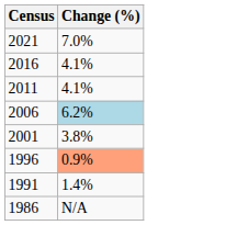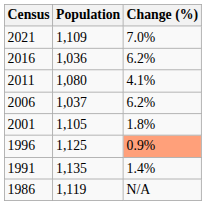 <table class="wikitable">
 <tr>
 <th>Census</th>
+<th>Population</th>
 <th>Change (%)</th>
 </tr>
 <tr>
 <td>2021</td>
+<td>1,109</td>
 <td> 7.0%</td>
 </tr>
 <tr>
 <td>2016</td>
-<td> 4.1%</td>
+<td>1,036</td>
+<td> 6.2%</td>
 </tr>
 <tr>
 <td>2011</td>
+<td>1,080</td>
 <td> 4.1%</td>
 </tr>
 <tr>
 <td>2006</td>
-<td style="background: lightblue;"> 6.2%</td>
+<td>1,037</td>
+<td> 6.2%</td>
 </tr>
 <tr>
 <td>2001</td>
-<td> 3.8%</td>
+<td>1,105</td>
+<td> 1.8%</td>
 </tr>
 <tr>
 <td>1996</td>
+<td>1,125</td>
 <td style="background: lightsalmon;"> 0.9%</td>
 </tr>
 <tr>
 <td>1991</td>
+<td>1,135</td>
 <td> 1.4%</td>
 </tr>
 <tr>
 <td>1986</td>
+<td>1,119</td>
 <td>N/A</td>
 </tr>
 </table>
